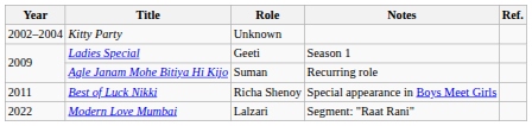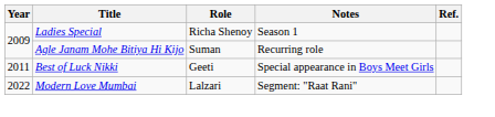 <table class="wikitable">
 <tr>
 <th>Year</th>
 <th>Title</th>
 <th>Role</th>
 <th scope="col" class="unsortable">Notes</th>
 <th>Ref.</th>
 </tr>
 <tr>
-<td>2002–2004</td>
-<td><em>Kitty Party</em></td>
-<td>Unknown</td>
-<td></td>
-<td></td>
-</tr>
-<tr>
 <td rowspan="2">2009</td>
 <td><em><a href='#'>Ladies Special</a></em></td>
-<td>Geeti</td>
+<td>Richa Shenoy</td>
 <td>Season 1</td>
 <td></td>
 </tr>
 <tr>
 <td><em><a href='#'>Agle Janam Mohe Bitiya Hi Kijo</a></em></td>
 <td>Suman</td>
 <td>Recurring role</td>
 <td></td>
 </tr>
 <tr>
 <td>2011</td>
 <td><em><a href='#'>Best of Luck Nikki</a></em></td>
-<td>Richa Shenoy</td>
+<td>Geeti</td>
 <td>Special appearance in <a href='#'>Boys Meet Girls</a></td>
 <td></td>
 </tr>
 <tr>
 <td>2022</td>
 <td><em><a href='#'>Modern Love Mumbai</a></em></td>
 <td>Lalzari</td>
 <td>Segment: "Raat Rani"</td>
 <td></td>
 </tr>
 </table>
